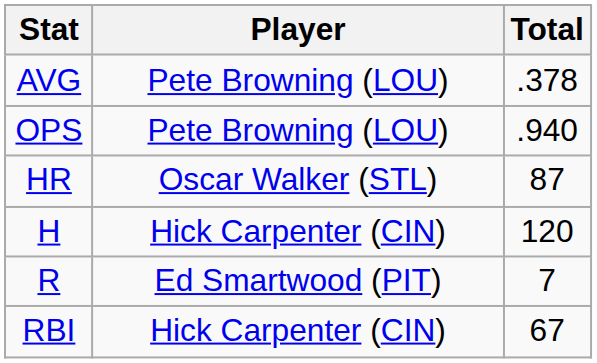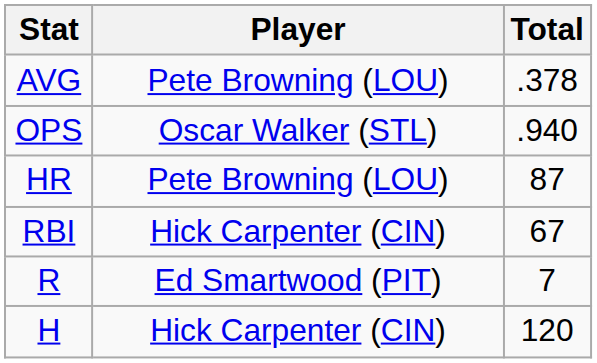 <table class="wikitable" style="text-align:center;">
 <tr>
 <th style="width:15%;">Stat</th>
 <th>Player</th>
 <th style="width:15%;">Total</th>
 </tr>
 <tr>
 <td><a href='#'>AVG</a></td>
 <td><a href='#'>Pete Browning</a> (<a href='#'>LOU</a>)</td>
 <td>.378</td>
 </tr>
 <tr>
 <td><a href='#'>OPS</a></td>
-<td><a href='#'>Pete Browning</a> (<a href='#'>LOU</a>)</td>
+<td><a href='#'>Oscar Walker</a> (<a href='#'>STL</a>)</td>
 <td>.940</td>
 </tr>
 <tr>
 <td><a href='#'>HR</a></td>
-<td><a href='#'>Oscar Walker</a> (<a href='#'>STL</a>)</td>
+<td><a href='#'>Pete Browning</a> (<a href='#'>LOU</a>)</td>
 <td>87</td>
 </tr>
 <tr>
-<td><a href='#'>H</a></td>
+<td><a href='#'>RBI</a></td>
 <td><a href='#'>Hick Carpenter</a> (<a href='#'>CIN</a>)</td>
-<td>120</td>
+<td>67</td>
 </tr>
 <tr>
 <td><a href='#'>R</a></td>
 <td><a href='#'>Ed Smartwood</a> (<a href='#'>PIT</a>)</td>
 <td>7</td>
 </tr>
 <tr>
-<td><a href='#'>RBI</a></td>
+<td><a href='#'>H</a></td>
 <td><a href='#'>Hick Carpenter</a> (<a href='#'>CIN</a>)</td>
-<td>67</td>
+<td>120</td>
 </tr>
 </table>
